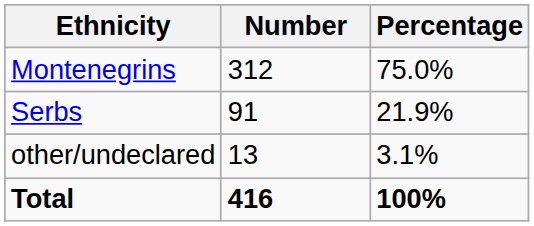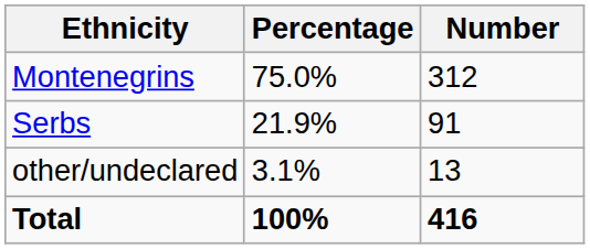 <table class="wikitable">
 <tr>
 <th width="100px">Ethnicity</th>
+<th width="80px">Percentage</th>
 <th width="80px">Number</th>
-<th width="80px">Percentage</th>
 </tr>
 <tr>
 <td><a href='#'>Montenegrins</a></td>
+<td>75.0%</td>
 <td>312</td>
-<td>75.0%</td>
 </tr>
 <tr>
 <td><a href='#'>Serbs</a></td>
+<td>21.9%</td>
 <td>91</td>
-<td>21.9%</td>
 </tr>
 <tr>
 <td>other/undeclared</td>
+<td>3.1%</td>
 <td>13</td>
-<td>3.1%</td>
 </tr>
 <tr>
 <td><strong>Total</strong></td>
+<td><strong>100%</strong></td>
 <td><strong>416</strong></td>
-<td><strong>100%</strong></td>
 </tr>
 </table>
